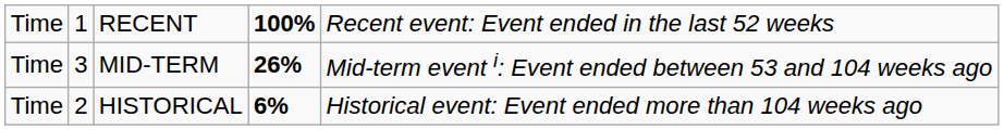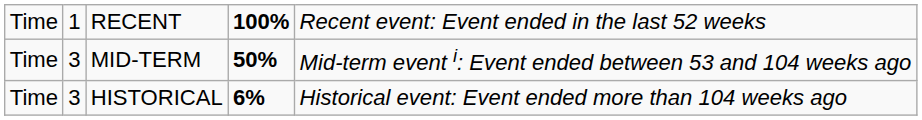 <table class="wikitable">
 <tr>
 <td>Time</td>
 <td>1</td>
 <td>RECENT</td>
 <td><strong>100%</strong></td>
 <td><em>Recent event: Event ended in the last 52 weeks</em></td>
 </tr>
 <tr>
 <td>Time</td>
 <td>3</td>
 <td>MID-TERM</td>
-<td><strong>26%</strong></td>
+<td><strong>50%</strong></td>
 <td><em>Mid-term event <sup>i</sup>: Event ended between 53 and 104 weeks ago</em></td>
 </tr>
 <tr>
 <td>Time</td>
-<td>2</td>
+<td>3</td>
 <td>HISTORICAL</td>
 <td><strong>6%</strong></td>
 <td><em>Historical event: Event ended more than 104 weeks ago</em></td>
 </tr>
 </table>
